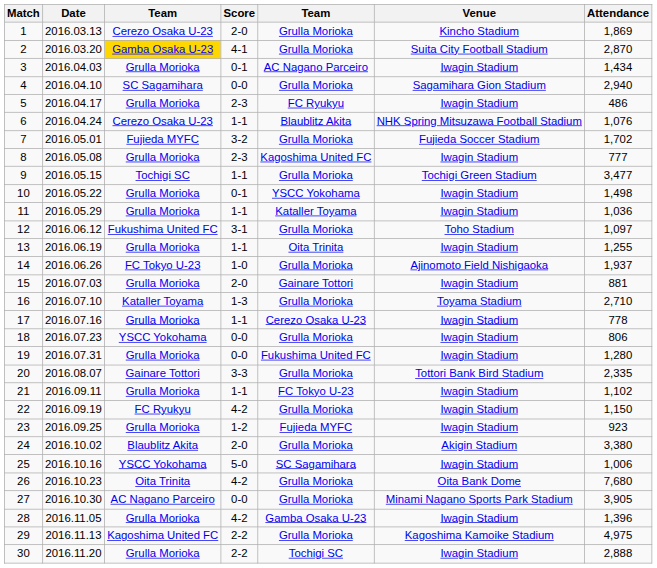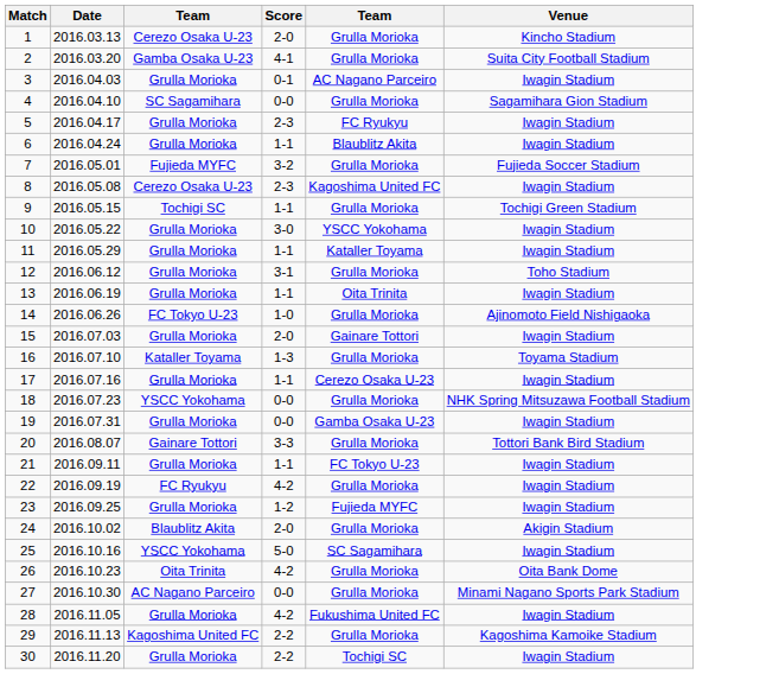 <table class="wikitable" style="text-align:center;">
 <tr>
 <th>Match</th>
 <th>Date</th>
 <th>Team</th>
 <th>Score</th>
 <th>Team</th>
 <th>Venue</th>
-<th>Attendance</th>
 </tr>
 <tr>
 <td>1</td>
 <td>2016.03.13</td>
 <td><a href='#'>Cerezo Osaka U-23</a></td>
 <td>2-0</td>
 <td><a href='#'>Grulla Morioka</a></td>
 <td><a href='#'>Kincho Stadium</a></td>
-<td>1,869</td>
 </tr>
 <tr>
 <td>2</td>
 <td>2016.03.20</td>
-<td style="background: gold;"><a href='#'>Gamba Osaka U-23</a></td>
+<td><a href='#'>Gamba Osaka U-23</a></td>
 <td>4-1</td>
 <td><a href='#'>Grulla Morioka</a></td>
 <td><a href='#'>Suita City Football Stadium</a></td>
-<td>2,870</td>
 </tr>
 <tr>
 <td>3</td>
 <td>2016.04.03</td>
 <td><a href='#'>Grulla Morioka</a></td>
 <td>0-1</td>
 <td><a href='#'>AC Nagano Parceiro</a></td>
 <td><a href='#'>Iwagin Stadium</a></td>
-<td>1,434</td>
 </tr>
 <tr>
 <td>4</td>
 <td>2016.04.10</td>
 <td><a href='#'>SC Sagamihara</a></td>
 <td>0-0</td>
 <td><a href='#'>Grulla Morioka</a></td>
 <td><a href='#'>Sagamihara Gion Stadium</a></td>
-<td>2,940</td>
 </tr>
 <tr>
 <td>5</td>
 <td>2016.04.17</td>
 <td><a href='#'>Grulla Morioka</a></td>
 <td>2-3</td>
 <td><a href='#'>FC Ryukyu</a></td>
 <td><a href='#'>Iwagin Stadium</a></td>
-<td>486</td>
 </tr>
 <tr>
 <td>6</td>
 <td>2016.04.24</td>
-<td><a href='#'>Cerezo Osaka U-23</a></td>
+<td><a href='#'>Grulla Morioka</a></td>
 <td>1-1</td>
 <td><a href='#'>Blaublitz Akita</a></td>
-<td><a href='#'>NHK Spring Mitsuzawa Football Stadium</a></td>
-<td>1,076</td>
+<td><a href='#'>Iwagin Stadium</a></td>
 </tr>
 <tr>
 <td>7</td>
 <td>2016.05.01</td>
 <td><a href='#'>Fujieda MYFC</a></td>
 <td>3-2</td>
 <td><a href='#'>Grulla Morioka</a></td>
 <td><a href='#'>Fujieda Soccer Stadium</a></td>
-<td>1,702</td>
 </tr>
 <tr>
 <td>8</td>
 <td>2016.05.08</td>
-<td><a href='#'>Grulla Morioka</a></td>
+<td><a href='#'>Cerezo Osaka U-23</a></td>
 <td>2-3</td>
 <td><a href='#'>Kagoshima United FC</a></td>
 <td><a href='#'>Iwagin Stadium</a></td>
-<td>777</td>
 </tr>
 <tr>
 <td>9</td>
 <td>2016.05.15</td>
 <td><a href='#'>Tochigi SC</a></td>
 <td>1-1</td>
 <td><a href='#'>Grulla Morioka</a></td>
 <td><a href='#'>Tochigi Green Stadium</a></td>
-<td>3,477</td>
 </tr>
 <tr>
 <td>10</td>
 <td>2016.05.22</td>
 <td><a href='#'>Grulla Morioka</a></td>
-<td>0-1</td>
+<td>3-0</td>
 <td><a href='#'>YSCC Yokohama</a></td>
 <td><a href='#'>Iwagin Stadium</a></td>
-<td>1,498</td>
 </tr>
 <tr>
 <td>11</td>
 <td>2016.05.29</td>
 <td><a href='#'>Grulla Morioka</a></td>
 <td>1-1</td>
 <td><a href='#'>Kataller Toyama</a></td>
 <td><a href='#'>Iwagin Stadium</a></td>
-<td>1,036</td>
 </tr>
 <tr>
 <td>12</td>
 <td>2016.06.12</td>
-<td><a href='#'>Fukushima United FC</a></td>
+<td><a href='#'>Grulla Morioka</a></td>
 <td>3-1</td>
 <td><a href='#'>Grulla Morioka</a></td>
 <td><a href='#'>Toho Stadium</a></td>
-<td>1,097</td>
 </tr>
 <tr>
 <td>13</td>
 <td>2016.06.19</td>
 <td><a href='#'>Grulla Morioka</a></td>
 <td>1-1</td>
 <td><a href='#'>Oita Trinita</a></td>
 <td><a href='#'>Iwagin Stadium</a></td>
-<td>1,255</td>
 </tr>
 <tr>
 <td>14</td>
 <td>2016.06.26</td>
 <td><a href='#'>FC Tokyo U-23</a></td>
 <td>1-0</td>
 <td><a href='#'>Grulla Morioka</a></td>
 <td><a href='#'>Ajinomoto Field Nishigaoka</a></td>
-<td>1,937</td>
 </tr>
 <tr>
 <td>15</td>
 <td>2016.07.03</td>
 <td><a href='#'>Grulla Morioka</a></td>
 <td>2-0</td>
 <td><a href='#'>Gainare Tottori</a></td>
 <td><a href='#'>Iwagin Stadium</a></td>
-<td>881</td>
 </tr>
 <tr>
 <td>16</td>
 <td>2016.07.10</td>
 <td><a href='#'>Kataller Toyama</a></td>
 <td>1-3</td>
 <td><a href='#'>Grulla Morioka</a></td>
 <td><a href='#'>Toyama Stadium</a></td>
-<td>2,710</td>
 </tr>
 <tr>
 <td>17</td>
 <td>2016.07.16</td>
 <td><a href='#'>Grulla Morioka</a></td>
 <td>1-1</td>
 <td><a href='#'>Cerezo Osaka U-23</a></td>
 <td><a href='#'>Iwagin Stadium</a></td>
-<td>778</td>
 </tr>
 <tr>
 <td>18</td>
 <td>2016.07.23</td>
 <td><a href='#'>YSCC Yokohama</a></td>
 <td>0-0</td>
 <td><a href='#'>Grulla Morioka</a></td>
-<td><a href='#'>Iwagin Stadium</a></td>
-<td>806</td>
+<td><a href='#'>NHK Spring Mitsuzawa Football Stadium</a></td>
 </tr>
 <tr>
 <td>19</td>
 <td>2016.07.31</td>
 <td><a href='#'>Grulla Morioka</a></td>
 <td>0-0</td>
-<td><a href='#'>Fukushima United FC</a></td>
+<td><a href='#'>Gamba Osaka U-23</a></td>
 <td><a href='#'>Iwagin Stadium</a></td>
-<td>1,280</td>
 </tr>
 <tr>
 <td>20</td>
 <td>2016.08.07</td>
 <td><a href='#'>Gainare Tottori</a></td>
 <td>3-3</td>
 <td><a href='#'>Grulla Morioka</a></td>
 <td><a href='#'>Tottori Bank Bird Stadium</a></td>
-<td>2,335</td>
 </tr>
 <tr>
 <td>21</td>
 <td>2016.09.11</td>
 <td><a href='#'>Grulla Morioka</a></td>
 <td>1-1</td>
 <td><a href='#'>FC Tokyo U-23</a></td>
 <td><a href='#'>Iwagin Stadium</a></td>
-<td>1,102</td>
 </tr>
 <tr>
 <td>22</td>
 <td>2016.09.19</td>
 <td><a href='#'>FC Ryukyu</a></td>
 <td>4-2</td>
 <td><a href='#'>Grulla Morioka</a></td>
 <td><a href='#'>Iwagin Stadium</a></td>
-<td>1,150</td>
 </tr>
 <tr>
 <td>23</td>
 <td>2016.09.25</td>
 <td><a href='#'>Grulla Morioka</a></td>
 <td>1-2</td>
 <td><a href='#'>Fujieda MYFC</a></td>
 <td><a href='#'>Iwagin Stadium</a></td>
-<td>923</td>
 </tr>
 <tr>
 <td>24</td>
 <td>2016.10.02</td>
 <td><a href='#'>Blaublitz Akita</a></td>
 <td>2-0</td>
 <td><a href='#'>Grulla Morioka</a></td>
 <td><a href='#'>Akigin Stadium</a></td>
-<td>3,380</td>
 </tr>
 <tr>
 <td>25</td>
 <td>2016.10.16</td>
 <td><a href='#'>YSCC Yokohama</a></td>
 <td>5-0</td>
 <td><a href='#'>SC Sagamihara</a></td>
 <td><a href='#'>Iwagin Stadium</a></td>
-<td>1,006</td>
 </tr>
 <tr>
 <td>26</td>
 <td>2016.10.23</td>
 <td><a href='#'>Oita Trinita</a></td>
 <td>4-2</td>
 <td><a href='#'>Grulla Morioka</a></td>
 <td><a href='#'>Oita Bank Dome</a></td>
-<td>7,680</td>
 </tr>
 <tr>
 <td>27</td>
 <td>2016.10.30</td>
 <td><a href='#'>AC Nagano Parceiro</a></td>
 <td>0-0</td>
 <td><a href='#'>Grulla Morioka</a></td>
 <td><a href='#'>Minami Nagano Sports Park Stadium</a></td>
-<td>3,905</td>
 </tr>
 <tr>
 <td>28</td>
 <td>2016.11.05</td>
 <td><a href='#'>Grulla Morioka</a></td>
 <td>4-2</td>
-<td><a href='#'>Gamba Osaka U-23</a></td>
+<td><a href='#'>Fukushima United FC</a></td>
 <td><a href='#'>Iwagin Stadium</a></td>
-<td>1,396</td>
 </tr>
 <tr>
 <td>29</td>
 <td>2016.11.13</td>
 <td><a href='#'>Kagoshima United FC</a></td>
 <td>2-2</td>
 <td><a href='#'>Grulla Morioka</a></td>
 <td><a href='#'>Kagoshima Kamoike Stadium</a></td>
-<td>4,975</td>
 </tr>
 <tr>
 <td>30</td>
 <td>2016.11.20</td>
 <td><a href='#'>Grulla Morioka</a></td>
 <td>2-2</td>
 <td><a href='#'>Tochigi SC</a></td>
 <td><a href='#'>Iwagin Stadium</a></td>
-<td>2,888</td>
 </tr>
 </table>
